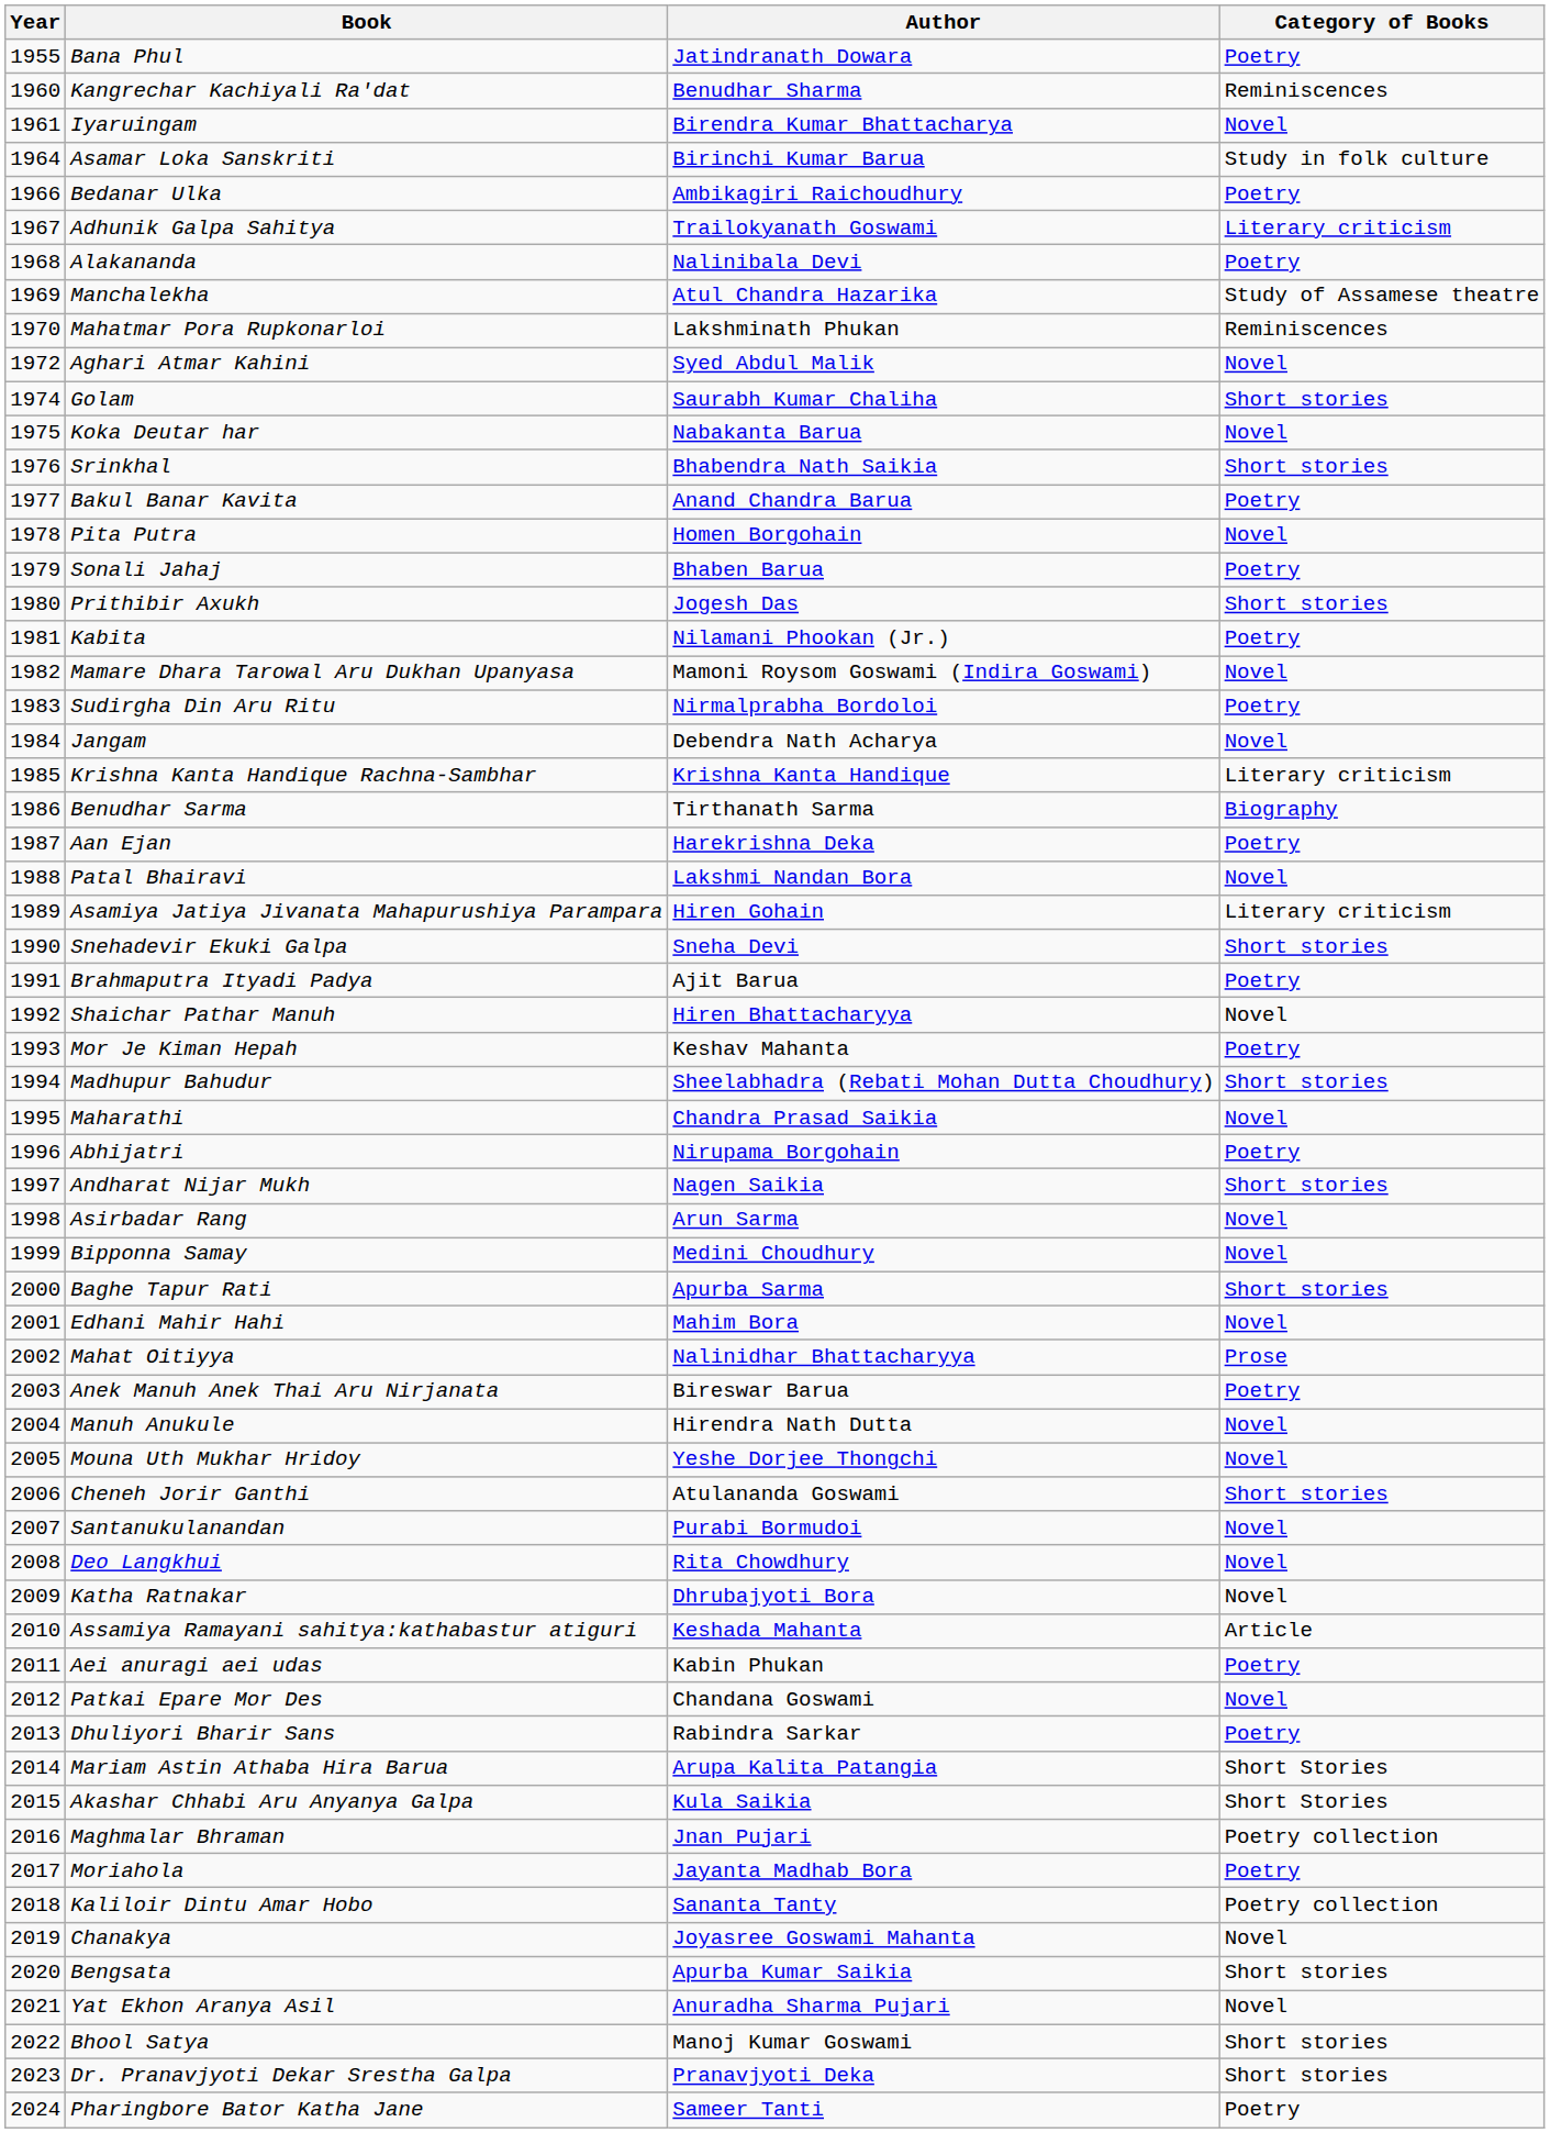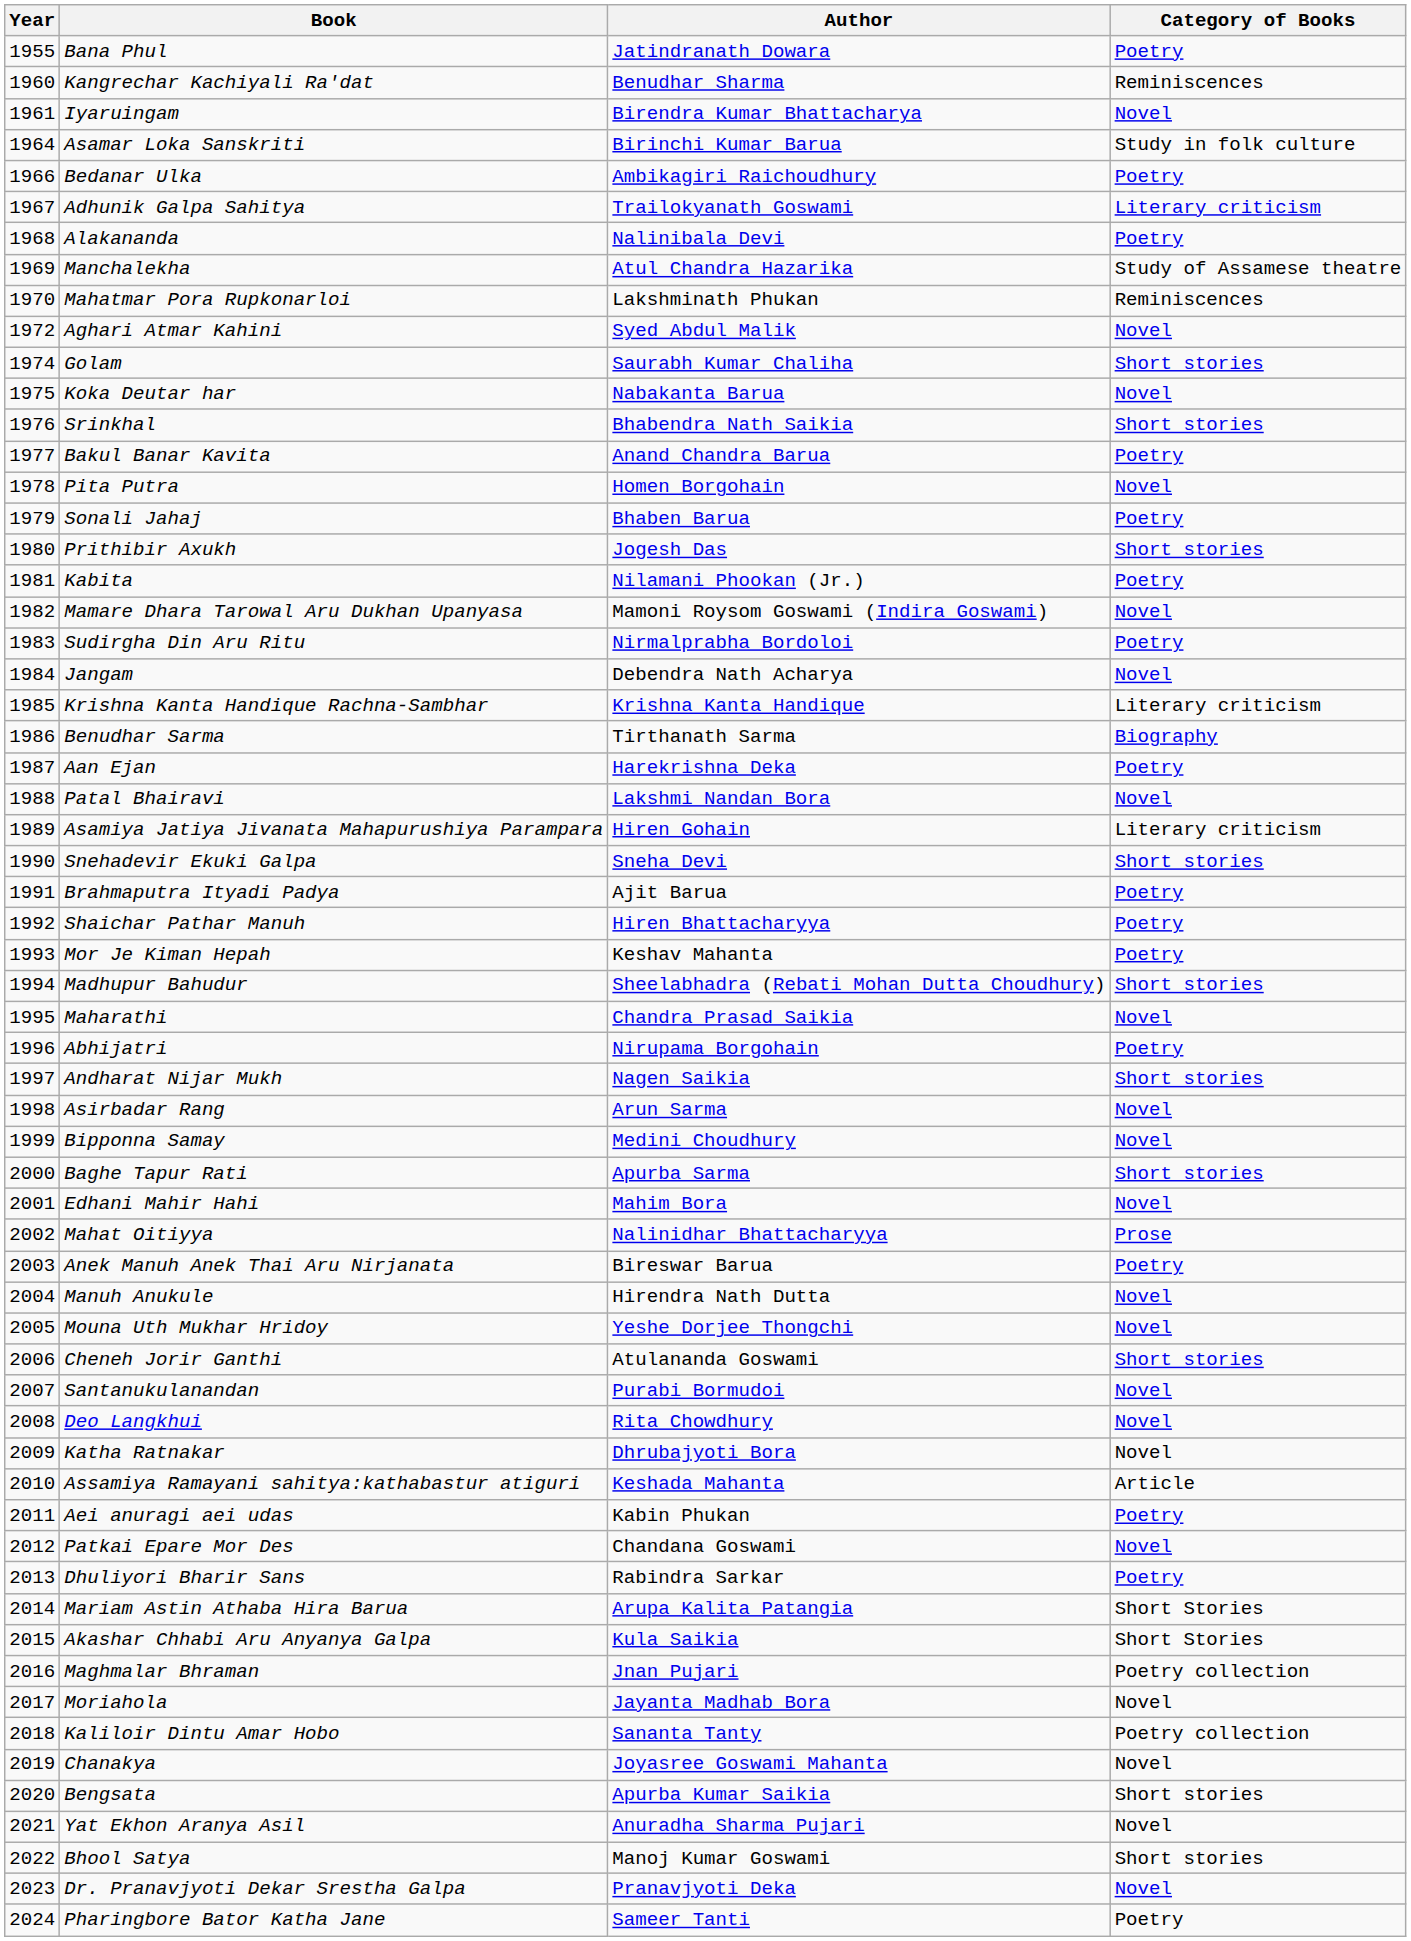 <table class="wikitable" >
 <tr>
 <th>Year</th>
 <th>Book</th>
 <th>Author</th>
 <th>Category of Books</th>
 </tr>
 <tr>
 <td>1955</td>
 <td><em>Bana Phul</em></td>
 <td><a href='#'>Jatindranath Dowara</a></td>
 <td><a href='#'>Poetry</a></td>
 </tr>
 <tr>
 <td>1960</td>
 <td><em>Kangrechar Kachiyali Ra'dat</em></td>
 <td><a href='#'>Benudhar Sharma</a></td>
 <td>Reminiscences</td>
 </tr>
 <tr>
 <td>1961</td>
 <td><em>Iyaruingam</em></td>
 <td><a href='#'>Birendra Kumar Bhattacharya</a></td>
 <td><a href='#'>Novel</a></td>
 </tr>
 <tr>
 <td>1964</td>
 <td><em>Asamar Loka Sanskriti</em></td>
 <td><a href='#'>Birinchi Kumar Barua</a></td>
 <td>Study in folk culture</td>
 </tr>
 <tr>
 <td>1966</td>
 <td><em>Bedanar Ulka</em></td>
 <td><a href='#'>Ambikagiri Raichoudhury</a></td>
 <td><a href='#'>Poetry</a></td>
 </tr>
 <tr>
 <td>1967</td>
 <td><em>Adhunik Galpa Sahitya</em></td>
 <td><a href='#'>Trailokyanath Goswami</a></td>
 <td><a href='#'>Literary criticism</a></td>
 </tr>
 <tr>
 <td>1968</td>
 <td><em>Alakananda</em></td>
 <td><a href='#'>Nalinibala Devi</a></td>
 <td><a href='#'>Poetry</a></td>
 </tr>
 <tr>
 <td>1969</td>
 <td><em>Manchalekha</em></td>
 <td><a href='#'>Atul Chandra Hazarika</a></td>
 <td>Study of Assamese theatre</td>
 </tr>
 <tr>
 <td>1970</td>
 <td><em>Mahatmar Pora Rupkonarloi</em></td>
 <td>Lakshminath Phukan</td>
 <td>Reminiscences</td>
 </tr>
 <tr>
 <td>1972</td>
 <td><em>Aghari Atmar Kahini</em></td>
 <td><a href='#'>Syed Abdul Malik</a></td>
 <td><a href='#'>Novel</a></td>
 </tr>
 <tr>
 <td>1974</td>
 <td><em>Golam</em></td>
 <td><a href='#'>Saurabh Kumar Chaliha</a></td>
 <td><a href='#'>Short stories</a></td>
 </tr>
 <tr>
 <td>1975</td>
 <td><em>Koka Deutar har</em></td>
 <td><a href='#'>Nabakanta Barua</a></td>
 <td><a href='#'>Novel</a></td>
 </tr>
 <tr>
 <td>1976</td>
 <td><em>Srinkhal</em></td>
 <td><a href='#'>Bhabendra Nath Saikia</a></td>
 <td><a href='#'>Short stories</a></td>
 </tr>
 <tr>
 <td>1977</td>
 <td><em>Bakul Banar Kavita</em></td>
 <td><a href='#'>Anand Chandra Barua</a></td>
 <td><a href='#'>Poetry</a></td>
 </tr>
 <tr>
 <td>1978</td>
 <td><em>Pita Putra</em></td>
 <td><a href='#'>Homen Borgohain</a></td>
 <td><a href='#'>Novel</a></td>
 </tr>
 <tr>
 <td>1979</td>
 <td><em>Sonali Jahaj</em></td>
 <td><a href='#'>Bhaben Barua</a></td>
 <td><a href='#'>Poetry</a></td>
 </tr>
 <tr>
 <td>1980</td>
 <td><em>Prithibir Axukh</em></td>
 <td><a href='#'>Jogesh Das</a></td>
 <td><a href='#'>Short stories</a></td>
 </tr>
 <tr>
 <td>1981</td>
 <td><em>Kabita</em></td>
 <td><a href='#'>Nilamani Phookan</a> (Jr.)</td>
 <td><a href='#'>Poetry</a></td>
 </tr>
 <tr>
 <td>1982</td>
 <td><em>Mamare Dhara Tarowal Aru Dukhan Upanyasa</em></td>
 <td>Mamoni Roysom Goswami (<a href='#'>Indira Goswami</a>)</td>
 <td><a href='#'>Novel</a></td>
 </tr>
 <tr>
 <td>1983</td>
 <td><em>Sudirgha Din Aru Ritu</em></td>
 <td><a href='#'>Nirmalprabha Bordoloi</a></td>
 <td><a href='#'>Poetry</a></td>
 </tr>
 <tr>
 <td>1984</td>
 <td><em>Jangam</em></td>
 <td>Debendra Nath Acharya</td>
 <td><a href='#'>Novel</a></td>
 </tr>
 <tr>
 <td>1985</td>
 <td><em>Krishna Kanta Handique Rachna-Sambhar</em></td>
 <td><a href='#'>Krishna Kanta Handique</a></td>
 <td>Literary criticism</td>
 </tr>
 <tr>
 <td>1986</td>
 <td><em>Benudhar Sarma</em></td>
 <td>Tirthanath Sarma</td>
 <td><a href='#'>Biography</a></td>
 </tr>
 <tr>
 <td>1987</td>
 <td><em>Aan Ejan</em></td>
 <td><a href='#'>Harekrishna Deka</a></td>
 <td><a href='#'>Poetry</a></td>
 </tr>
 <tr>
 <td>1988</td>
 <td><em>Patal Bhairavi</em></td>
 <td><a href='#'>Lakshmi Nandan Bora</a></td>
 <td><a href='#'>Novel</a></td>
 </tr>
 <tr>
 <td>1989</td>
 <td><em>Asamiya Jatiya Jivanata Mahapurushiya Parampara</em></td>
 <td><a href='#'>Hiren Gohain</a></td>
 <td>Literary criticism</td>
 </tr>
 <tr>
 <td>1990</td>
 <td><em>Snehadevir Ekuki Galpa</em></td>
 <td><a href='#'>Sneha Devi</a></td>
 <td><a href='#'>Short stories</a></td>
 </tr>
 <tr>
 <td>1991</td>
 <td><em>Brahmaputra Ityadi Padya</em></td>
 <td>Ajit Barua</td>
 <td><a href='#'>Poetry</a></td>
 </tr>
 <tr>
 <td>1992</td>
 <td><em>Shaichar Pathar Manuh</em></td>
 <td><a href='#'>Hiren Bhattacharyya</a></td>
-<td>Novel</td>
+<td><a href='#'>Poetry</a></td>
 </tr>
 <tr>
 <td>1993</td>
 <td><em>Mor Je Kiman Hepah</em></td>
 <td>Keshav Mahanta</td>
 <td><a href='#'>Poetry</a></td>
 </tr>
 <tr>
 <td>1994</td>
 <td><em>Madhupur Bahudur</em></td>
 <td><a href='#'>Sheelabhadra</a> (<a href='#'>Rebati Mohan Dutta Choudhury</a>)</td>
 <td><a href='#'>Short stories</a></td>
 </tr>
 <tr>
 <td>1995</td>
 <td><em>Maharathi</em></td>
 <td><a href='#'>Chandra Prasad Saikia</a></td>
 <td><a href='#'>Novel</a></td>
 </tr>
 <tr>
 <td>1996</td>
 <td><em>Abhijatri</em></td>
 <td><a href='#'>Nirupama Borgohain</a></td>
 <td><a href='#'>Poetry</a></td>
 </tr>
 <tr>
 <td>1997</td>
 <td><em>Andharat Nijar Mukh</em></td>
 <td><a href='#'>Nagen Saikia</a></td>
 <td><a href='#'>Short stories</a></td>
 </tr>
 <tr>
 <td>1998</td>
 <td><em>Asirbadar Rang</em></td>
 <td><a href='#'>Arun Sarma</a></td>
 <td><a href='#'>Novel</a></td>
 </tr>
 <tr>
 <td>1999</td>
 <td><em>Bipponna Samay</em></td>
 <td><a href='#'>Medini Choudhury</a></td>
 <td><a href='#'>Novel</a></td>
 </tr>
 <tr>
 <td>2000</td>
 <td><em>Baghe Tapur Rati</em></td>
 <td><a href='#'>Apurba Sarma</a></td>
 <td><a href='#'>Short stories</a></td>
 </tr>
 <tr>
 <td>2001</td>
 <td><em>Edhani Mahir Hahi</em></td>
 <td><a href='#'>Mahim Bora</a></td>
 <td><a href='#'>Novel</a></td>
 </tr>
 <tr>
 <td>2002</td>
 <td><em>Mahat Oitiyya</em></td>
 <td><a href='#'>Nalinidhar Bhattacharyya</a></td>
 <td><a href='#'>Prose</a></td>
 </tr>
 <tr>
 <td>2003</td>
 <td><em>Anek Manuh Anek Thai Aru Nirjanata</em></td>
 <td>Bireswar Barua</td>
 <td><a href='#'>Poetry</a></td>
 </tr>
 <tr>
 <td>2004</td>
 <td><em>Manuh Anukule</em></td>
 <td>Hirendra Nath Dutta</td>
 <td><a href='#'>Novel</a></td>
 </tr>
 <tr>
 <td>2005</td>
 <td><em>Mouna Uth Mukhar Hridoy</em></td>
 <td><a href='#'>Yeshe Dorjee Thongchi</a></td>
 <td><a href='#'>Novel</a></td>
 </tr>
 <tr>
 <td>2006</td>
 <td><em>Cheneh Jorir Ganthi</em></td>
 <td>Atulananda Goswami</td>
 <td><a href='#'>Short stories</a></td>
 </tr>
 <tr>
 <td>2007</td>
 <td><em>Santanukulanandan</em></td>
 <td><a href='#'>Purabi Bormudoi</a></td>
 <td><a href='#'>Novel</a></td>
 </tr>
 <tr>
 <td>2008</td>
 <td><em><a href='#'>Deo Langkhui</a></em></td>
 <td><a href='#'>Rita Chowdhury</a></td>
 <td><a href='#'>Novel</a></td>
 </tr>
 <tr>
 <td>2009</td>
 <td><em>Katha Ratnakar</em></td>
 <td><a href='#'>Dhrubajyoti Bora</a></td>
 <td>Novel</td>
 </tr>
 <tr>
 <td>2010</td>
 <td><em>Assamiya Ramayani sahitya:kathabastur atiguri</em></td>
 <td><a href='#'>Keshada Mahanta</a></td>
 <td>Article</td>
 </tr>
 <tr>
 <td>2011</td>
 <td><em>Aei anuragi aei udas</em></td>
 <td>Kabin Phukan</td>
 <td><a href='#'>Poetry</a></td>
 </tr>
 <tr>
 <td>2012</td>
 <td><em>Patkai Epare Mor Des</em></td>
 <td>Chandana Goswami</td>
 <td><a href='#'>Novel</a></td>
 </tr>
 <tr>
 <td>2013</td>
 <td><em>Dhuliyori Bharir Sans</em></td>
 <td>Rabindra Sarkar</td>
 <td><a href='#'>Poetry</a></td>
 </tr>
 <tr>
 <td>2014</td>
 <td><em>Mariam Astin Athaba Hira Barua</em></td>
 <td><a href='#'>Arupa Kalita Patangia</a></td>
 <td>Short Stories</td>
 </tr>
 <tr>
 <td>2015 </td>
 <td><em>Akashar Chhabi Aru Anyanya Galpa</em></td>
 <td><a href='#'>Kula Saikia</a></td>
 <td>Short Stories</td>
 </tr>
 <tr>
 <td>2016</td>
 <td><em> Maghmalar Bhraman</em></td>
 <td><a href='#'>Jnan Pujari</a></td>
 <td>Poetry collection</td>
 </tr>
 <tr>
 <td>2017</td>
 <td><em>Moriahola</em></td>
 <td><a href='#'>Jayanta Madhab Bora</a></td>
-<td><a href='#'>Poetry</a></td>
+<td>Novel</td>
 </tr>
 <tr>
 <td>2018</td>
 <td><em>Kaliloir Dintu Amar Hobo</em></td>
 <td><a href='#'>Sananta Tanty</a></td>
 <td>Poetry collection</td>
 </tr>
 <tr>
 <td>2019</td>
 <td><em>Chanakya</em></td>
 <td><a href='#'>Joyasree Goswami Mahanta</a></td>
 <td>Novel</td>
 </tr>
 <tr>
 <td>2020</td>
 <td><em>Bengsata</em></td>
 <td><a href='#'>Apurba Kumar Saikia</a></td>
 <td>Short stories</td>
 </tr>
 <tr>
 <td>2021</td>
 <td><em>Yat Ekhon Aranya Asil</em></td>
 <td><a href='#'>Anuradha Sharma Pujari</a></td>
 <td>Novel</td>
 </tr>
 <tr>
 <td>2022</td>
 <td><em>Bhool Satya</em></td>
 <td>Manoj Kumar Goswami</td>
 <td>Short stories</td>
 </tr>
 <tr>
 <td>2023</td>
 <td><em>Dr. Pranavjyoti Dekar Srestha Galpa</em></td>
 <td><a href='#'>Pranavjyoti Deka</a></td>
-<td>Short stories</td>
+<td><a href='#'>Novel</a></td>
 </tr>
 <tr>
 <td>2024</td>
 <td><em>Pharingbore Bator Katha Jane</em></td>
 <td><a href='#'>Sameer Tanti</a></td>
 <td>Poetry</td>
 </tr>
 </table>
